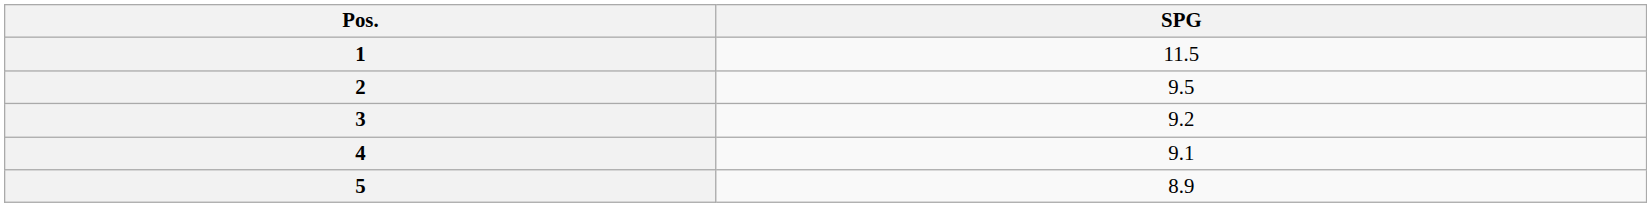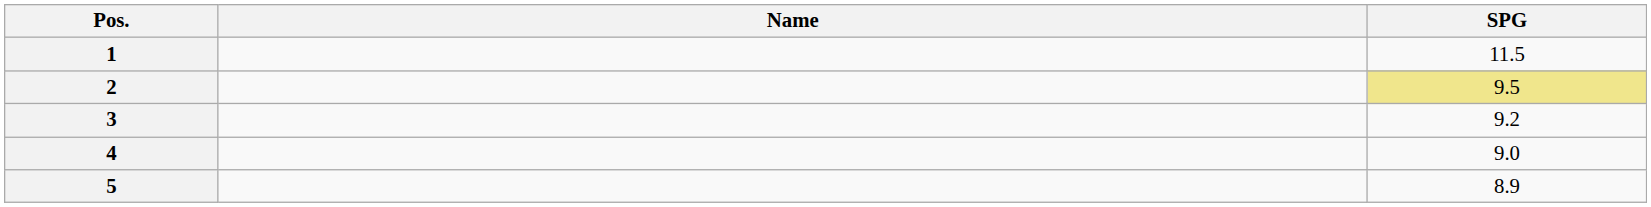 <table class=wikitable width=100% style="text-align:center;">
 <tr>
 <th width="13%">Pos.</th>
+<th width="70%">Name</th>
 <th width="17%">SPG</th>
 </tr>
 <tr>
 <th>1</th>
+<td align=left></td>
 <td>11.5</td>
 </tr>
 <tr>
 <th>2</th>
-<td>9.5</td>
+<td align=left></td>
+<td style="background: khaki;">9.5</td>
 </tr>
 <tr>
 <th>3</th>
+<td align=left></td>
 <td>9.2</td>
 </tr>
 <tr>
 <th>4</th>
-<td>9.1</td>
+<td align=left></td>
+<td>9.0</td>
 </tr>
 <tr>
 <th>5</th>
+<td align=left></td>
 <td>8.9</td>
 </tr>
 </table>
